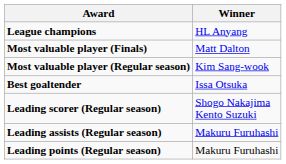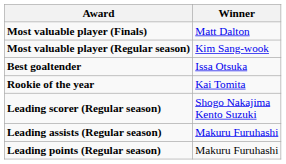 <table class="wikitable">
 <tr>
 <th>Award</th>
 <th>Winner</th>
-</tr>
-<tr>
-<td><strong>League champions </strong></td>
-<td><a href='#'>HL Anyang</a></td>
 </tr>
 <tr>
 <td><strong>Most valuable player (Finals) </strong></td>
 <td><a href='#'>Matt Dalton</a> </td>
 </tr>
 <tr>
 <td><strong>Most valuable player (Regular season) </strong></td>
 <td><a href='#'>Kim Sang-wook</a> </td>
 </tr>
 <tr>
 <td><strong>Best goaltender</strong></td>
 <td><a href='#'>Issa Otsuka</a> </td>
 </tr>
 <tr>
+<td><strong>Rookie of the year</strong></td>
+<td><a href='#'>Kai Tomita</a> </td>
+</tr>
+<tr>
 <td><strong>Leading scorer (Regular season)</strong></td>
 <td><a href='#'>Shogo Nakajima</a> <br><a href='#'>Kento Suzuki</a> </td>
 </tr>
 <tr>
 <td><strong>Leading assists (Regular season)</strong></td>
 <td><a href='#'>Makuru Furuhashi</a> </td>
 </tr>
 <tr>
 <td><strong>Leading points (Regular season)</strong></td>
 <td>Makuru Furuhashi </td>
 </tr>
 </table>
